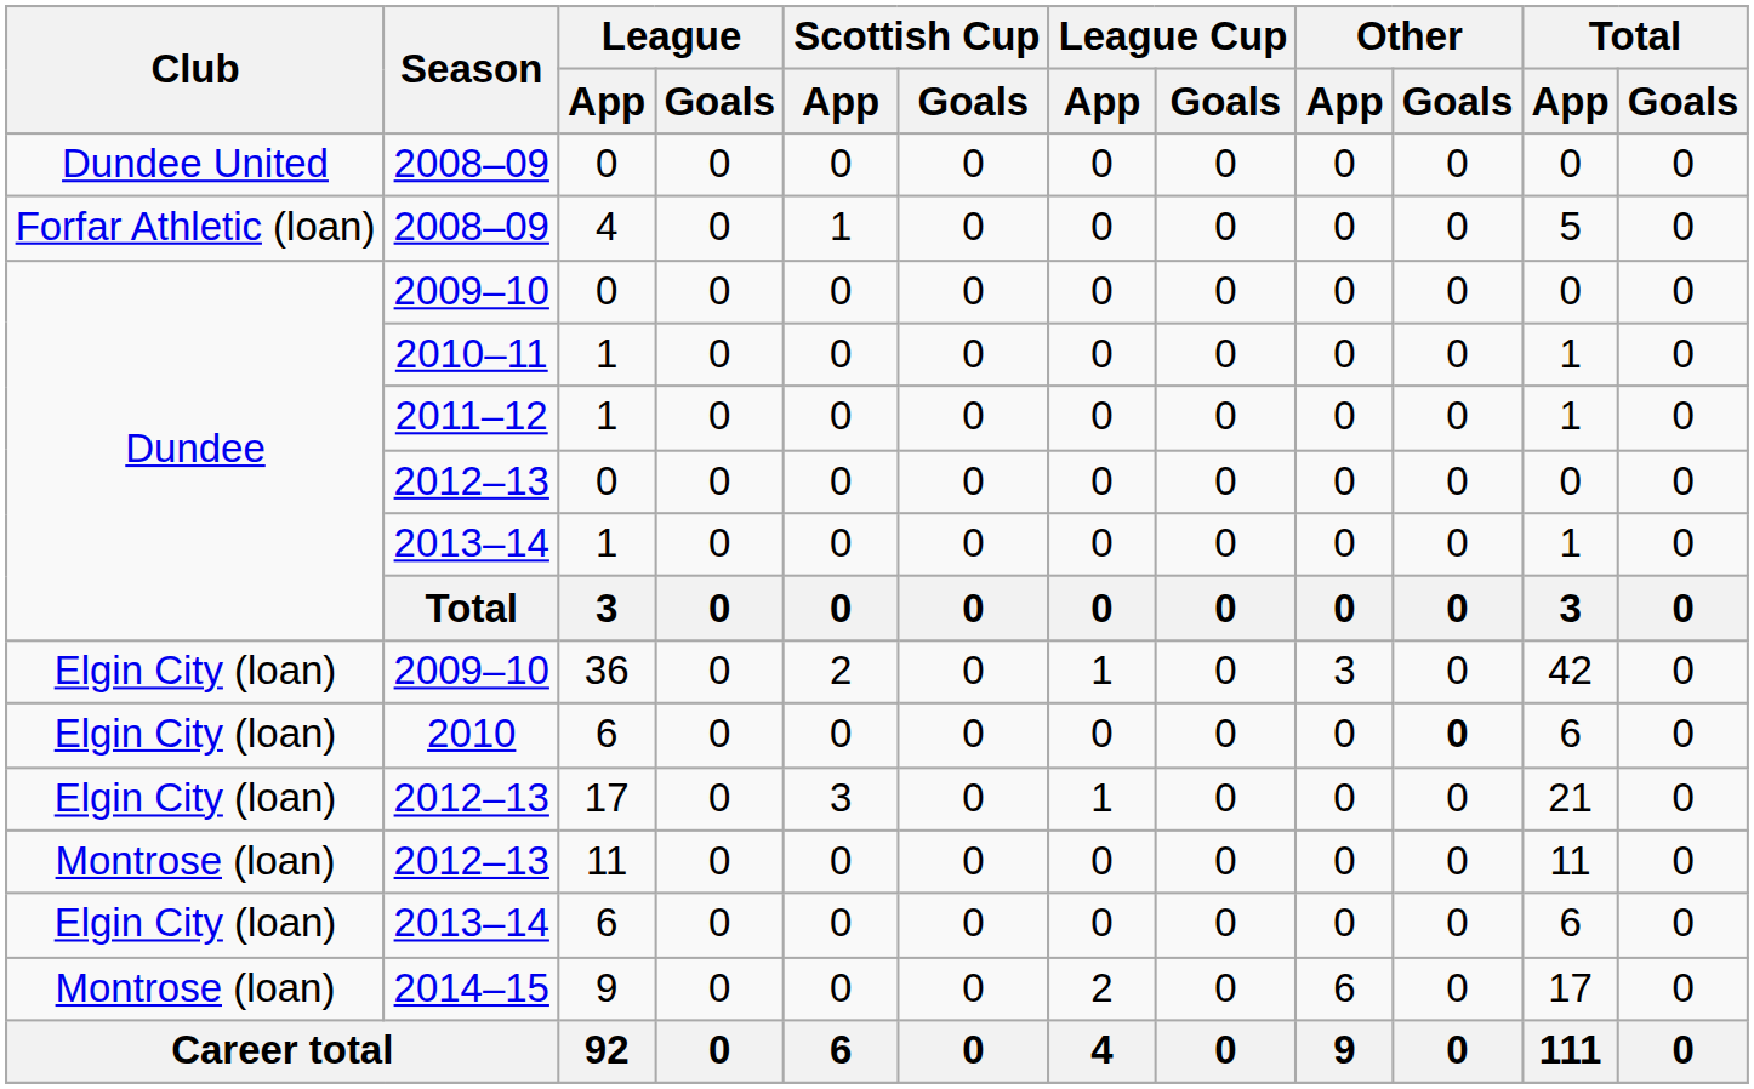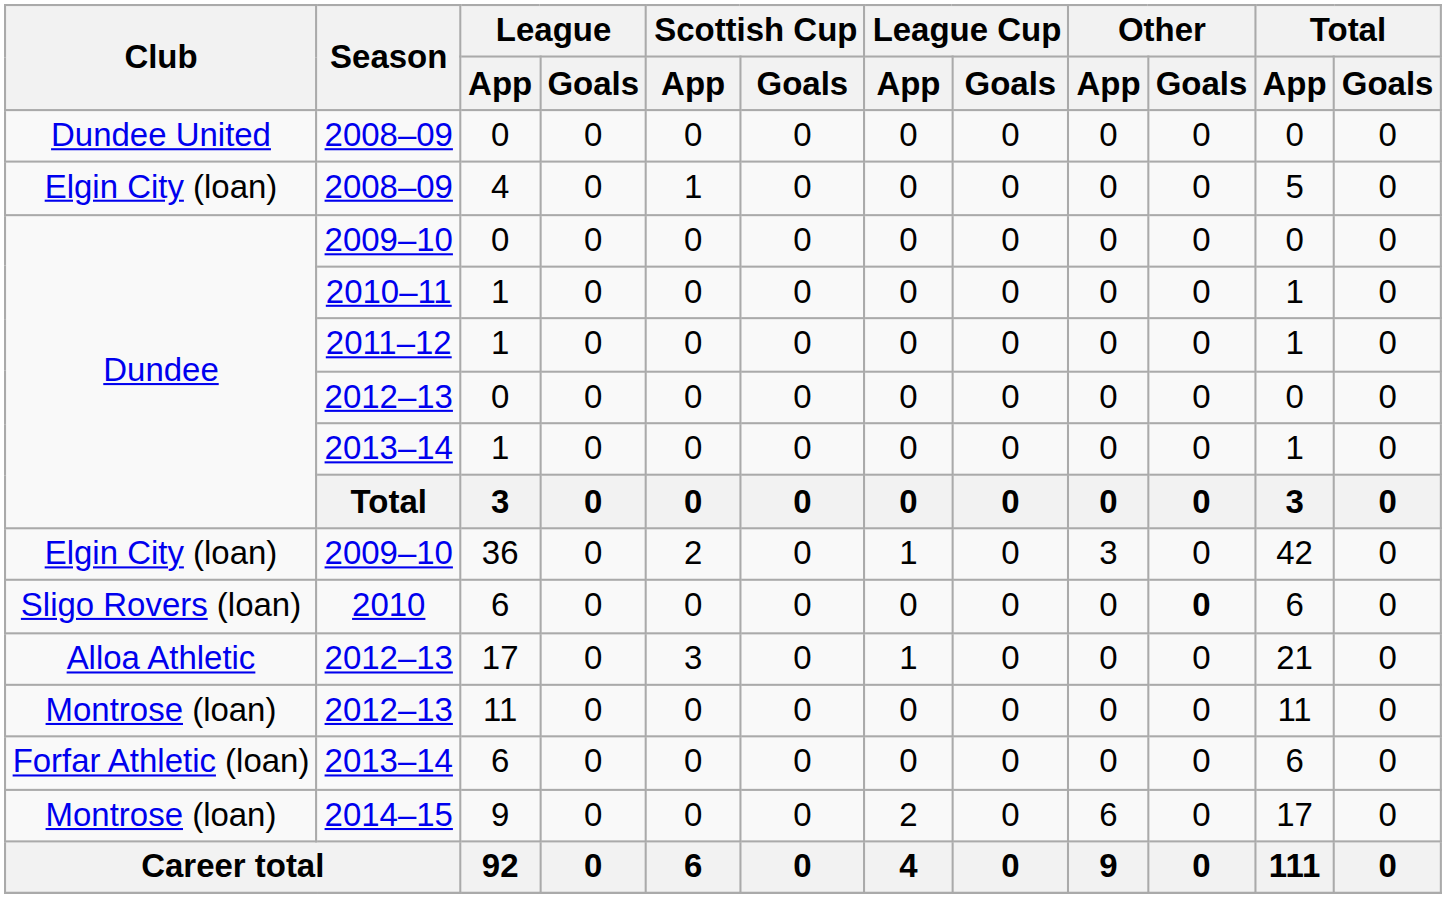 <table class="wikitable">
 <tr>
 <th rowspan=2>Club</th>
 <th rowspan=2>Season</th>
 <th colspan=2>League</th>
 <th colspan=2>Scottish Cup</th>
 <th colspan=2>League Cup</th>
 <th colspan=2>Other</th>
 <th colspan=2>Total</th>
 </tr>
 <tr>
 <th>App</th>
 <th>Goals</th>
 <th>App</th>
 <th>Goals</th>
 <th>App</th>
 <th>Goals</th>
 <th>App</th>
 <th>Goals</th>
 <th>App</th>
 <th>Goals</th>
 </tr>
 <tr align=center>
 <td rowspan=1><a href='#'>Dundee United</a></td>
 <td><a href='#'>2008–09</a></td>
 <td>0</td>
 <td>0</td>
 <td>0</td>
 <td>0</td>
 <td>0</td>
 <td>0</td>
 <td>0</td>
 <td>0</td>
 <td>0</td>
 <td>0</td>
 </tr>
 <tr align=center>
-<td rowspan=1><a href='#'>Forfar Athletic</a> (loan)</td>
+<td rowspan=1><a href='#'>Elgin City</a> (loan)</td>
 <td><a href='#'>2008–09</a></td>
 <td>4</td>
 <td>0</td>
 <td>1</td>
 <td>0</td>
 <td>0</td>
 <td>0</td>
 <td>0</td>
 <td>0</td>
 <td>5</td>
 <td>0</td>
 </tr>
 <tr align=center>
 <td rowspan=6><a href='#'>Dundee</a></td>
 <td><a href='#'>2009–10</a></td>
 <td>0</td>
 <td>0</td>
 <td>0</td>
 <td>0</td>
 <td>0</td>
 <td>0</td>
 <td>0</td>
 <td>0</td>
 <td>0</td>
 <td>0</td>
 </tr>
 <tr align=center>
 <td><a href='#'>2010–11</a></td>
 <td>1</td>
 <td>0</td>
 <td>0</td>
 <td>0</td>
 <td>0</td>
 <td>0</td>
 <td>0</td>
 <td>0</td>
 <td>1</td>
 <td>0</td>
 </tr>
 <tr align=center>
 <td><a href='#'>2011–12</a></td>
 <td>1</td>
 <td>0</td>
 <td>0</td>
 <td>0</td>
 <td>0</td>
 <td>0</td>
 <td>0</td>
 <td>0</td>
 <td>1</td>
 <td>0</td>
 </tr>
 <tr align=center>
 <td><a href='#'>2012–13</a></td>
 <td>0</td>
 <td>0</td>
 <td>0</td>
 <td>0</td>
 <td>0</td>
 <td>0</td>
 <td>0</td>
 <td>0</td>
 <td>0</td>
 <td>0</td>
 </tr>
 <tr align=center>
 <td><a href='#'>2013–14</a></td>
 <td>1</td>
 <td>0</td>
 <td>0</td>
 <td>0</td>
 <td>0</td>
 <td>0</td>
 <td>0</td>
 <td>0</td>
 <td>1</td>
 <td>0</td>
 </tr>
 <tr align=center>
 <th>Total</th>
 <th>3</th>
 <th>0</th>
 <th>0</th>
 <th>0</th>
 <th>0</th>
 <th>0</th>
 <th>0</th>
 <th>0</th>
 <th>3</th>
 <th>0</th>
 </tr>
 <tr align=center>
 <td rowspan=1><a href='#'>Elgin City</a> (loan)</td>
 <td><a href='#'>2009–10</a></td>
 <td>36</td>
 <td>0</td>
 <td>2</td>
 <td>0</td>
 <td>1</td>
 <td>0</td>
 <td>3</td>
 <td>0</td>
 <td>42</td>
 <td>0</td>
 </tr>
 <tr align=center>
-<td rowspan=1><a href='#'>Elgin City</a> (loan)</td>
+<td rowspan=1><a href='#'>Sligo Rovers</a> (loan)</td>
 <td><a href='#'>2010</a></td>
 <td>6</td>
 <td>0</td>
 <td>0</td>
 <td>0</td>
 <td>0</td>
 <td>0</td>
 <td>0</td>
 <td><strong>0</strong></td>
 <td>6</td>
 <td>0</td>
 </tr>
 <tr align=center>
-<td rowspan=1><a href='#'>Elgin City</a> (loan)</td>
+<td rowspan=1><a href='#'>Alloa Athletic</a></td>
 <td><a href='#'>2012–13</a></td>
 <td>17</td>
 <td>0</td>
 <td>3</td>
 <td>0</td>
 <td>1</td>
 <td>0</td>
 <td>0</td>
 <td>0</td>
 <td>21</td>
 <td>0</td>
 </tr>
 <tr align=center>
 <td rowspan=1><a href='#'>Montrose</a> (loan)</td>
 <td><a href='#'>2012–13</a></td>
 <td>11</td>
 <td>0</td>
 <td>0</td>
 <td>0</td>
 <td>0</td>
 <td>0</td>
 <td>0</td>
 <td>0</td>
 <td>11</td>
 <td>0</td>
 </tr>
 <tr align=center>
-<td rowspan=1><a href='#'>Elgin City</a> (loan)</td>
+<td rowspan=1><a href='#'>Forfar Athletic</a> (loan)</td>
 <td><a href='#'>2013–14</a></td>
 <td>6</td>
 <td>0</td>
 <td>0</td>
 <td>0</td>
 <td>0</td>
 <td>0</td>
 <td>0</td>
 <td>0</td>
 <td>6</td>
 <td>0</td>
 </tr>
 <tr align=center>
 <td rowspan=1><a href='#'>Montrose</a> (loan)</td>
 <td><a href='#'>2014–15</a></td>
 <td>9</td>
 <td>0</td>
 <td>0</td>
 <td>0</td>
 <td>2</td>
 <td>0</td>
 <td>6</td>
 <td>0</td>
 <td>17</td>
 <td>0</td>
 </tr>
 <tr align=center>
 <th colspan=2>Career total</th>
 <th>92</th>
 <th>0</th>
 <th>6</th>
 <th>0</th>
 <th>4</th>
 <th>0</th>
 <th>9</th>
 <th>0</th>
 <th>111</th>
 <th>0</th>
 </tr>
 <tr>
 </tr>
 </table>
